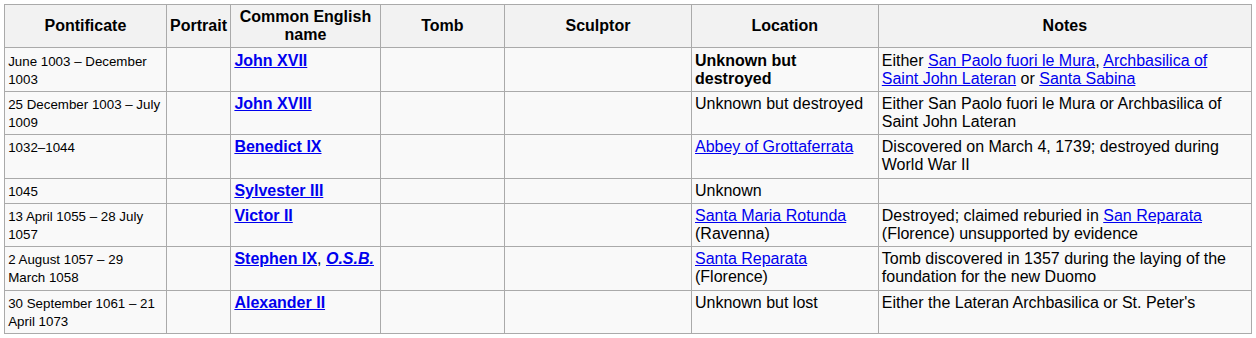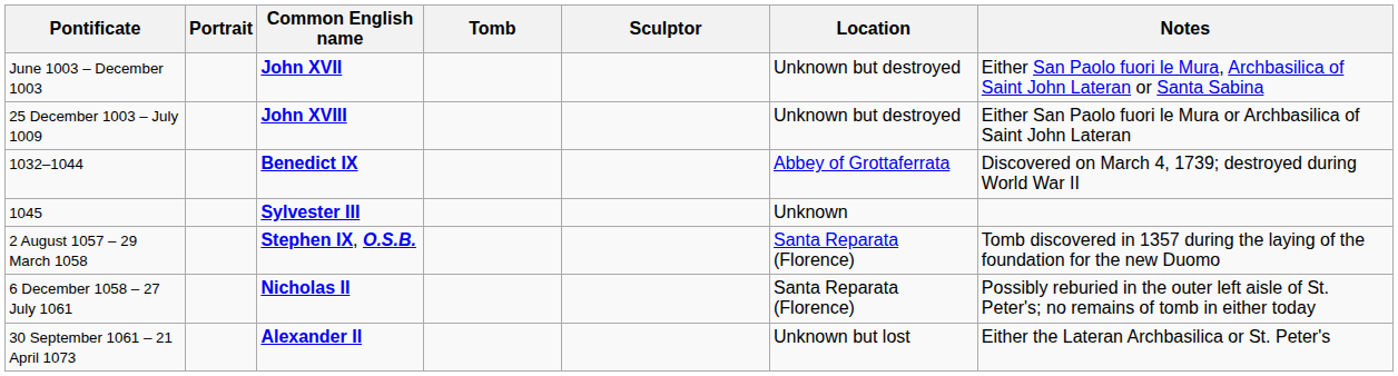 <table class=wikitable>
 <tr>
 <th width="13%">Pontificate</th>
 <th width="5%">Portrait</th>
 <th width="12%">Common English name</th>
 <th width="10%">Tomb</th>
 <th width="15%">Sculptor</th>
 <th width="15%">Location</th>
 <th width="30%">Notes</th>
 </tr>
 <tr valign="top">
 <td><small>June 1003 – December 1003</small></td>
 <td></td>
 <td><strong><a href='#'>John XVII</a></strong></td>
 <td></td>
 <td></td>
-<td><strong>Unknown but destroyed</strong></td>
+<td>Unknown but destroyed</td>
 <td>Either <a href='#'>San Paolo fuori le Mura</a>, <a href='#'>Archbasilica of Saint John Lateran</a> or <a href='#'>Santa Sabina</a></td>
 </tr>
 <tr valign="top">
 <td><small>25 December 1003 – July 1009</small></td>
 <td></td>
 <td><strong><a href='#'>John XVIII</a></strong></td>
 <td></td>
 <td></td>
 <td>Unknown but destroyed</td>
 <td>Either San Paolo fuori le Mura or Archbasilica of Saint John Lateran</td>
 </tr>
 <tr valign="top">
 <td><small>1032–1044</small></td>
 <td></td>
 <td><strong><a href='#'>Benedict IX</a></strong></td>
 <td></td>
 <td></td>
 <td><a href='#'>Abbey of Grottaferrata</a></td>
 <td>Discovered on March 4, 1739; destroyed during World War II</td>
 </tr>
 <tr valign="top">
 <td><small>1045</small></td>
 <td></td>
 <td><strong><a href='#'>Sylvester III</a></strong></td>
 <td></td>
 <td></td>
 <td>Unknown</td>
 <td></td>
 </tr>
 <tr valign="top">
-<td><small>13 April 1055 – 28 July 1057</small></td>
-<td></td>
-<td><strong><a href='#'>Victor II</a></strong></td>
-<td></td>
-<td></td>
-<td><a href='#'>Santa Maria Rotunda</a> (Ravenna)</td>
-<td>Destroyed; claimed reburied in <a href='#'>San Reparata</a> (Florence) unsupported by evidence</td>
-</tr>
-<tr valign="top">
 <td><small>2 August 1057 – 29 March 1058</small></td>
 <td></td>
 <td><strong><a href='#'>Stephen IX</a></strong>, <strong><em><a href='#'>O.S.B.</a></em></strong></td>
 <td></td>
 <td></td>
 <td><a href='#'>Santa Reparata</a> (Florence)</td>
 <td>Tomb discovered in 1357 during the laying of the foundation for the new Duomo</td>
+</tr>
+<tr valign="top">
+<td><small>6 December 1058 – 27 July 1061</small></td>
+<td></td>
+<td><strong><a href='#'>Nicholas II</a></strong></td>
+<td></td>
+<td></td>
+<td>Santa Reparata (Florence)</td>
+<td>Possibly reburied in the outer left aisle of St. Peter's; no remains of tomb in either today</td>
 </tr>
 <tr valign="top">
 <td><small>30 September 1061 – 21 April 1073</small></td>
 <td></td>
 <td><strong><a href='#'>Alexander II</a></strong></td>
 <td></td>
 <td></td>
 <td>Unknown but lost</td>
 <td>Either the Lateran Archbasilica or St. Peter's</td>
 </tr>
 </table>
